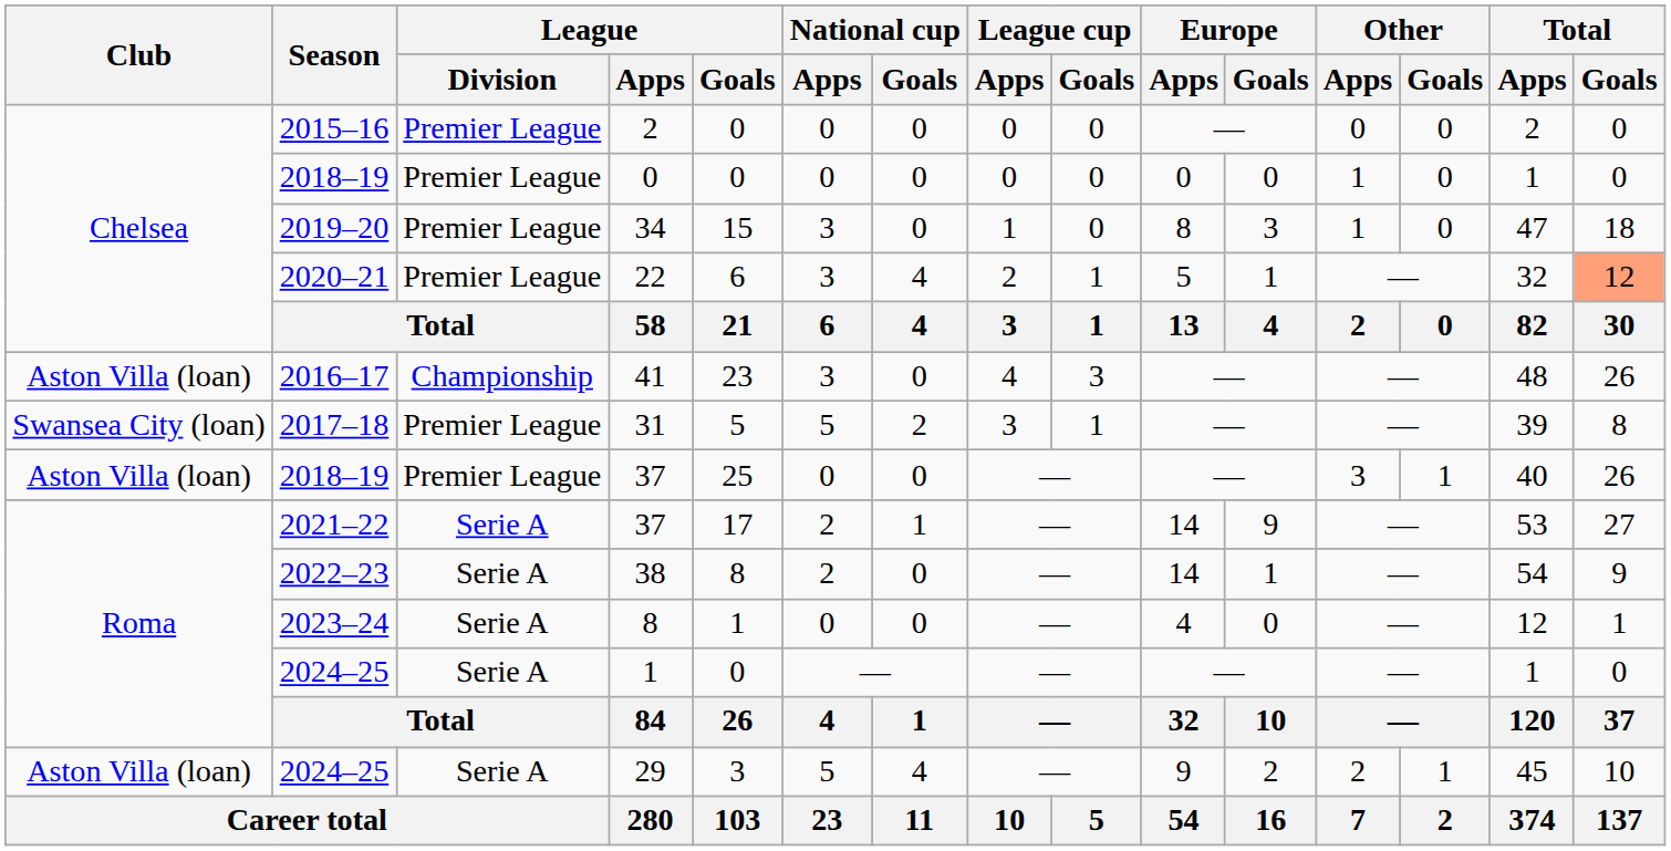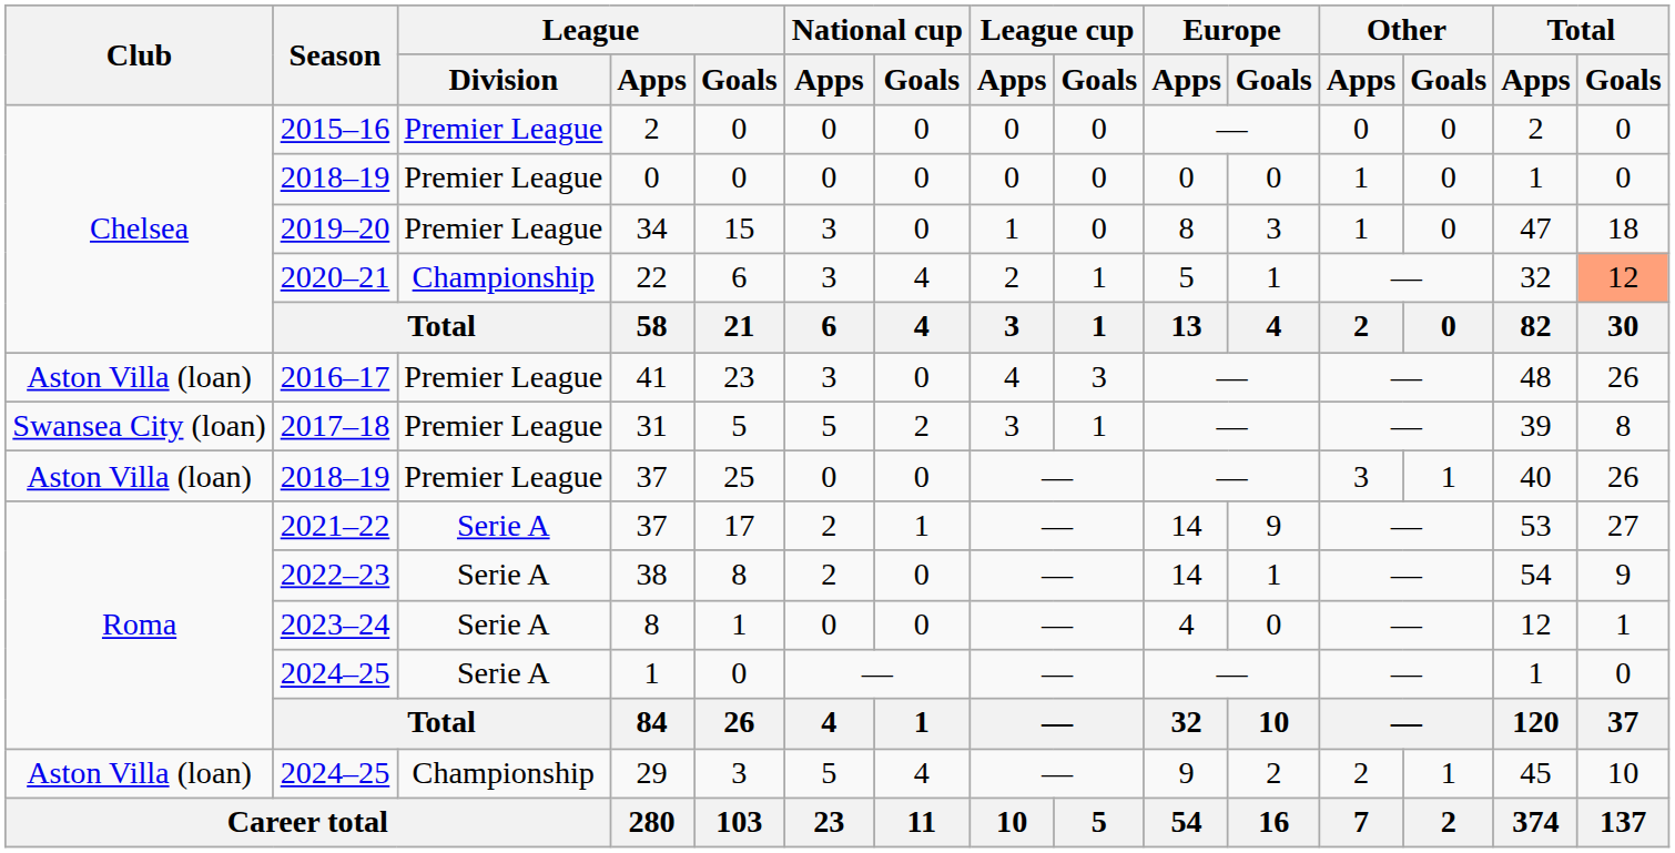 <table class="wikitable" style="text-align: center;">
 <tr>
 <th rowspan="2">Club</th>
 <th rowspan="2">Season</th>
 <th colspan="3">League</th>
 <th colspan="2">National cup</th>
 <th colspan="2">League cup</th>
 <th colspan="2">Europe</th>
 <th colspan="2">Other</th>
 <th colspan="2">Total</th>
 </tr>
 <tr>
 <th>Division</th>
 <th>Apps</th>
 <th>Goals</th>
 <th>Apps</th>
 <th>Goals</th>
 <th>Apps</th>
 <th>Goals</th>
 <th>Apps</th>
 <th>Goals</th>
 <th>Apps</th>
 <th>Goals</th>
 <th>Apps</th>
 <th>Goals</th>
 </tr>
 <tr>
 <td rowspan="5"><a href='#'>Chelsea</a></td>
 <td><a href='#'>2015–16</a></td>
 <td><a href='#'>Premier League</a></td>
 <td>2</td>
 <td>0</td>
 <td>0</td>
 <td>0</td>
 <td>0</td>
 <td>0</td>
 <td colspan="2">—</td>
 <td>0</td>
 <td>0</td>
 <td>2</td>
 <td>0</td>
 </tr>
 <tr>
 <td><a href='#'>2018–19</a></td>
 <td>Premier League</td>
 <td>0</td>
 <td>0</td>
 <td>0</td>
 <td>0</td>
 <td>0</td>
 <td>0</td>
 <td>0</td>
 <td>0</td>
 <td>1</td>
 <td>0</td>
 <td>1</td>
 <td>0</td>
 </tr>
 <tr>
 <td><a href='#'>2019–20</a></td>
 <td>Premier League</td>
 <td>34</td>
 <td>15</td>
 <td>3</td>
 <td>0</td>
 <td>1</td>
 <td>0</td>
 <td>8</td>
 <td>3</td>
 <td>1</td>
 <td>0</td>
 <td>47</td>
 <td>18</td>
 </tr>
 <tr>
 <td><a href='#'>2020–21</a></td>
-<td>Premier League</td>
+<td><a href='#'>Championship</a></td>
 <td>22</td>
 <td>6</td>
 <td>3</td>
 <td>4</td>
 <td>2</td>
 <td>1</td>
 <td>5</td>
 <td>1</td>
 <td colspan="2">—</td>
 <td>32</td>
 <td style="background: lightsalmon;">12</td>
 </tr>
 <tr>
 <th colspan="2">Total</th>
 <th>58</th>
 <th>21</th>
 <th>6</th>
 <th>4</th>
 <th>3</th>
 <th>1</th>
 <th>13</th>
 <th>4</th>
 <th>2</th>
 <th>0</th>
 <th>82</th>
 <th>30</th>
 </tr>
 <tr>
 <td><a href='#'>Aston Villa</a> (loan)</td>
 <td><a href='#'>2016–17</a></td>
-<td><a href='#'>Championship</a></td>
+<td>Premier League</td>
 <td>41</td>
 <td>23</td>
 <td>3</td>
 <td>0</td>
 <td>4</td>
 <td>3</td>
 <td colspan="2">—</td>
 <td colspan="2">—</td>
 <td>48</td>
 <td>26</td>
 </tr>
 <tr>
 <td><a href='#'>Swansea City</a> (loan)</td>
 <td><a href='#'>2017–18</a></td>
 <td>Premier League</td>
 <td>31</td>
 <td>5</td>
 <td>5</td>
 <td>2</td>
 <td>3</td>
 <td>1</td>
 <td colspan="2">—</td>
 <td colspan="2">—</td>
 <td>39</td>
 <td>8</td>
 </tr>
 <tr>
 <td><a href='#'>Aston Villa</a> (loan)</td>
 <td><a href='#'>2018–19</a></td>
 <td>Premier League</td>
 <td>37</td>
 <td>25</td>
 <td>0</td>
 <td>0</td>
 <td colspan="2">—</td>
 <td colspan="2">—</td>
 <td>3</td>
 <td>1</td>
 <td>40</td>
 <td>26</td>
 </tr>
 <tr>
 <td rowspan="5"><a href='#'>Roma</a></td>
 <td><a href='#'>2021–22</a></td>
 <td><a href='#'>Serie A</a></td>
 <td>37</td>
 <td>17</td>
 <td>2</td>
 <td>1</td>
 <td colspan="2">—</td>
 <td>14</td>
 <td>9</td>
 <td colspan="2">—</td>
 <td>53</td>
 <td>27</td>
 </tr>
 <tr>
 <td><a href='#'>2022–23</a></td>
 <td>Serie A</td>
 <td>38</td>
 <td>8</td>
 <td>2</td>
 <td>0</td>
 <td colspan="2">—</td>
 <td>14</td>
 <td>1</td>
 <td colspan="2">—</td>
 <td>54</td>
 <td>9</td>
 </tr>
 <tr>
 <td><a href='#'>2023–24</a></td>
 <td>Serie A</td>
 <td>8</td>
 <td>1</td>
 <td>0</td>
 <td>0</td>
 <td colspan="2">—</td>
 <td>4</td>
 <td>0</td>
 <td colspan="2">—</td>
 <td>12</td>
 <td>1</td>
 </tr>
 <tr>
 <td><a href='#'>2024–25</a></td>
 <td>Serie A</td>
 <td>1</td>
 <td>0</td>
 <td colspan="2">—</td>
 <td colspan="2">—</td>
 <td colspan="2">—</td>
 <td colspan="2">—</td>
 <td>1</td>
 <td>0</td>
 </tr>
 <tr>
 <th colspan="2">Total</th>
 <th>84</th>
 <th>26</th>
 <th>4</th>
 <th>1</th>
 <th colspan="2">—</th>
 <th>32</th>
 <th>10</th>
 <th colspan="2">—</th>
 <th>120</th>
 <th>37</th>
 </tr>
 <tr>
 <td><a href='#'>Aston Villa</a> (loan)</td>
 <td><a href='#'>2024–25</a></td>
-<td>Serie A</td>
+<td>Championship</td>
 <td>29</td>
 <td>3</td>
 <td>5</td>
 <td>4</td>
 <td colspan="2">—</td>
 <td>9</td>
 <td>2</td>
 <td>2</td>
 <td>1</td>
 <td>45</td>
 <td>10</td>
 </tr>
 <tr>
 <th colspan="3">Career total</th>
 <th>280</th>
 <th>103</th>
 <th>23</th>
 <th>11</th>
 <th>10</th>
 <th>5</th>
 <th>54</th>
 <th>16</th>
 <th>7</th>
 <th>2</th>
 <th>374</th>
 <th>137</th>
 </tr>
 </table>
